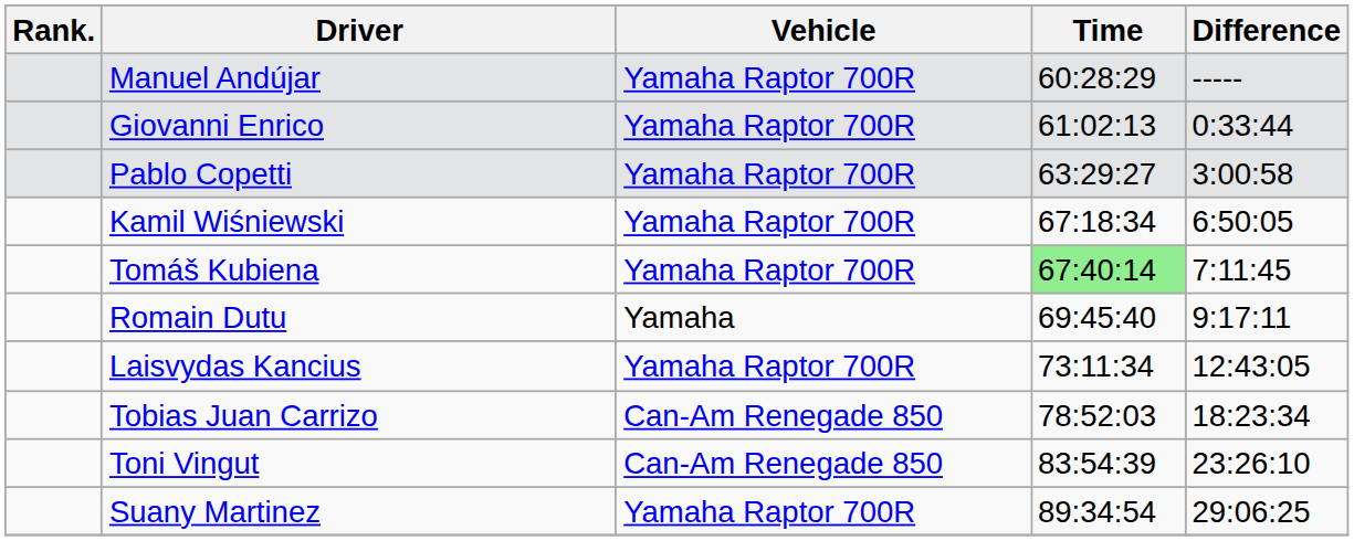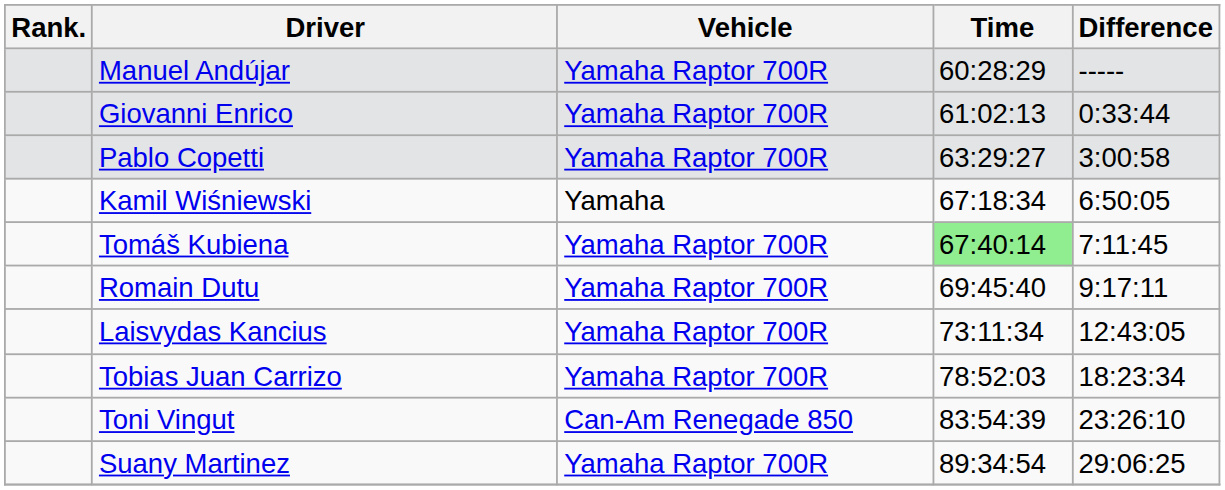 <table class="wikitable" style="font-size:95%">
 <tr>
 <th>Rank.</th>
 <th width="250px">Driver</th>
 <th width="200px">Vehicle</th>
 <th width="70px">Time</th>
 <th width="70px">Difference</th>
 </tr>
 <tr bgcolor=#E3E4E5>
 <td></td>
 <td> <a href='#'>Manuel Andújar</a></td>
 <td><a href='#'>Yamaha Raptor 700R</a></td>
 <td>60:28:29</td>
 <td>-----</td>
 </tr>
 <tr bgcolor=#E3E4E5>
 <td></td>
 <td> <a href='#'>Giovanni Enrico</a></td>
 <td><a href='#'>Yamaha Raptor 700R</a></td>
 <td>61:02:13</td>
 <td>0:33:44</td>
 </tr>
 <tr bgcolor=#E3E4E5>
 <td></td>
 <td> <a href='#'>Pablo Copetti</a></td>
 <td><a href='#'>Yamaha Raptor 700R</a></td>
 <td>63:29:27</td>
 <td>3:00:58</td>
 </tr>
 <tr>
 <td></td>
 <td> <a href='#'>Kamil Wiśniewski</a></td>
-<td><a href='#'>Yamaha Raptor 700R</a></td>
+<td>Yamaha</td>
 <td>67:18:34</td>
 <td>6:50:05</td>
 </tr>
 <tr>
 <td></td>
 <td> <a href='#'>Tomáš Kubiena</a></td>
 <td><a href='#'>Yamaha Raptor 700R</a></td>
 <td style="background: lightgreen;">67:40:14</td>
 <td>7:11:45</td>
 </tr>
 <tr>
 <td></td>
 <td> <a href='#'>Romain Dutu</a></td>
-<td>Yamaha</td>
+<td><a href='#'>Yamaha Raptor 700R</a></td>
 <td>69:45:40</td>
 <td>9:17:11</td>
 </tr>
 <tr>
 <td></td>
 <td> <a href='#'>Laisvydas Kancius</a></td>
 <td><a href='#'>Yamaha Raptor 700R</a></td>
 <td>73:11:34</td>
 <td>12:43:05</td>
 </tr>
 <tr>
 <td></td>
 <td> <a href='#'>Tobias Juan Carrizo</a></td>
-<td><a href='#'>Can-Am Renegade 850</a></td>
+<td><a href='#'>Yamaha Raptor 700R</a></td>
 <td>78:52:03</td>
 <td>18:23:34</td>
 </tr>
 <tr>
 <td></td>
 <td> <a href='#'>Toni Vingut</a></td>
 <td><a href='#'>Can-Am Renegade 850</a></td>
 <td>83:54:39</td>
 <td>23:26:10</td>
 </tr>
 <tr>
 <td></td>
 <td> <a href='#'>Suany Martinez</a></td>
 <td><a href='#'>Yamaha Raptor 700R</a></td>
 <td>89:34:54</td>
 <td>29:06:25</td>
 </tr>
 <tr>
 </tr>
 </table>
